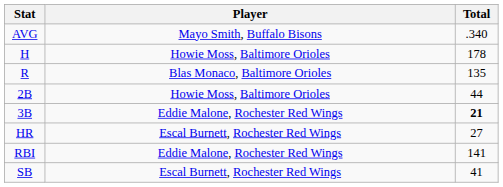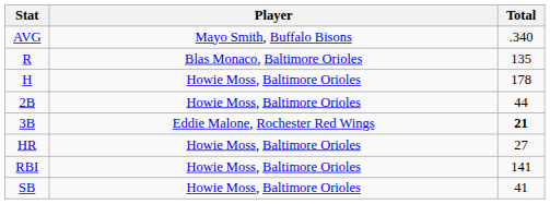 <table class="wikitable" width="40%" style="text-align:center;">
 <tr>
 <th width="5%">Stat</th>
 <th width="60%">Player</th>
 <th width="5%">Total</th>
 </tr>
 <tr>
 <td><a href='#'>AVG</a></td>
 <td><a href='#'>Mayo Smith</a>, <a href='#'>Buffalo Bisons</a></td>
 <td>.340</td>
 </tr>
 <tr>
+<td><a href='#'>R</a></td>
+<td><a href='#'>Blas Monaco</a>, <a href='#'>Baltimore Orioles</a></td>
+<td>135</td>
+</tr>
+<tr>
 <td><a href='#'>H</a></td>
 <td><a href='#'>Howie Moss</a>, <a href='#'>Baltimore Orioles</a></td>
 <td>178</td>
-</tr>
-<tr>
-<td><a href='#'>R</a></td>
-<td><a href='#'>Blas Monaco</a>, <a href='#'>Baltimore Orioles</a></td>
-<td>135</td>
 </tr>
 <tr>
 <td><a href='#'>2B</a></td>
 <td><a href='#'>Howie Moss</a>, <a href='#'>Baltimore Orioles</a></td>
 <td>44</td>
 </tr>
 <tr>
 <td><a href='#'>3B</a></td>
 <td><a href='#'>Eddie Malone</a>, <a href='#'>Rochester Red Wings</a></td>
 <td><strong>21</strong></td>
 </tr>
 <tr>
 <td><a href='#'>HR</a></td>
-<td><a href='#'>Escal Burnett</a>, <a href='#'>Rochester Red Wings</a></td>
+<td><a href='#'>Howie Moss</a>, <a href='#'>Baltimore Orioles</a></td>
 <td>27</td>
 </tr>
 <tr>
 <td><a href='#'>RBI</a></td>
-<td><a href='#'>Eddie Malone</a>, <a href='#'>Rochester Red Wings</a></td>
+<td><a href='#'>Howie Moss</a>, <a href='#'>Baltimore Orioles</a></td>
 <td>141</td>
 </tr>
 <tr>
 <td><a href='#'>SB</a></td>
-<td><a href='#'>Escal Burnett</a>, <a href='#'>Rochester Red Wings</a></td>
+<td><a href='#'>Howie Moss</a>, <a href='#'>Baltimore Orioles</a></td>
 <td>41</td>
 </tr>
 </table>
